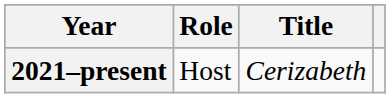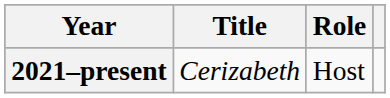 <table class="wikitable sortable plainrowheaders">
 <tr>
 <th scope="col">Year</th>
+<th scope="col">Title</th>
 <th scope="col">Role</th>
-<th scope="col">Title</th>
 <th scope="col" class="unsortable"></th>
 </tr>
 <tr>
 <th scope="row">2021–present</th>
+<td><em> Cerizabeth </em></td>
 <td>Host</td>
-<td><em> Cerizabeth </em></td>
 <td></td>
 </tr>
 </table>
